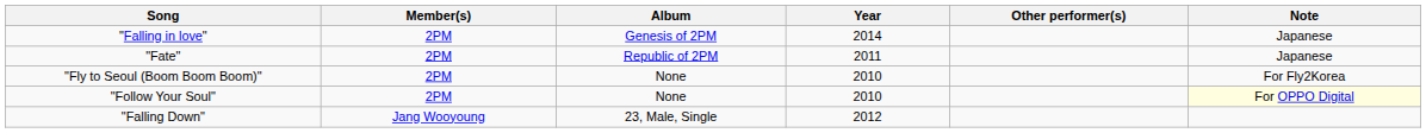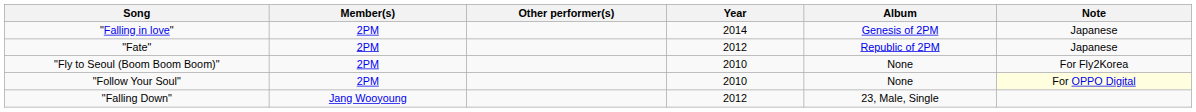 <table class="wikitable" style="margin:0.5em auto; clear:both; font-size:.9em; text-align:center; width:100%">
 <tr>
 <th width="500">Song</th>
 <th width="350">Member(s)</th>
+<th width="350">Other performer(s)</th>
+<th width="250">Year</th>
 <th width="350">Album</th>
-<th width="250">Year</th>
-<th width="350">Other performer(s)</th>
 <th width="350">Note</th>
 </tr>
 <tr>
 <td>"<a href='#'>Falling in love</a>"</td>
 <td><a href='#'>2PM</a></td>
+<td></td>
+<td>2014</td>
 <td><a href='#'>Genesis of 2PM</a></td>
-<td>2014</td>
-<td></td>
 <td>Japanese</td>
 </tr>
 <tr>
 <td>"Fate" </td>
 <td><a href='#'>2PM</a></td>
+<td></td>
+<td>2012</td>
 <td><a href='#'>Republic of 2PM</a></td>
-<td>2011</td>
-<td></td>
 <td>Japanese</td>
 </tr>
 <tr>
 <td>"Fly to Seoul (Boom Boom Boom)"</td>
 <td><a href='#'>2PM</a></td>
+<td></td>
+<td>2010</td>
 <td>None</td>
-<td>2010</td>
-<td></td>
 <td>For Fly2Korea</td>
 </tr>
 <tr>
 <td>"Follow Your Soul"</td>
 <td><a href='#'>2PM</a></td>
+<td></td>
+<td>2010</td>
 <td>None</td>
-<td>2010</td>
-<td></td>
 <td style="background: lightyellow;">For <a href='#'>OPPO Digital</a></td>
 </tr>
 <tr>
 <td>"Falling Down"</td>
 <td><a href='#'>Jang Wooyoung</a></td>
+<td></td>
+<td>2012</td>
 <td>23, Male, Single</td>
-<td>2012</td>
-<td></td>
 <td></td>
 </tr>
 </table>
